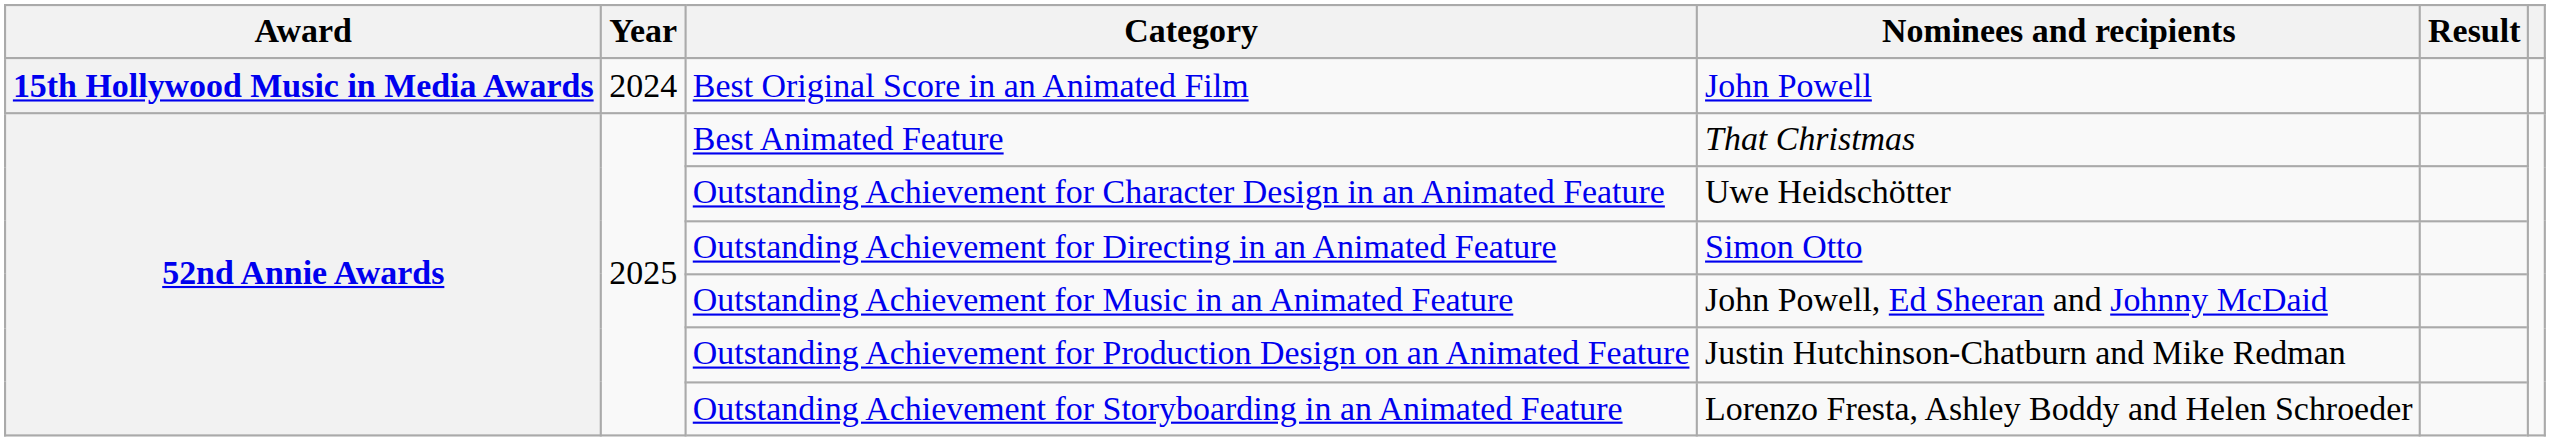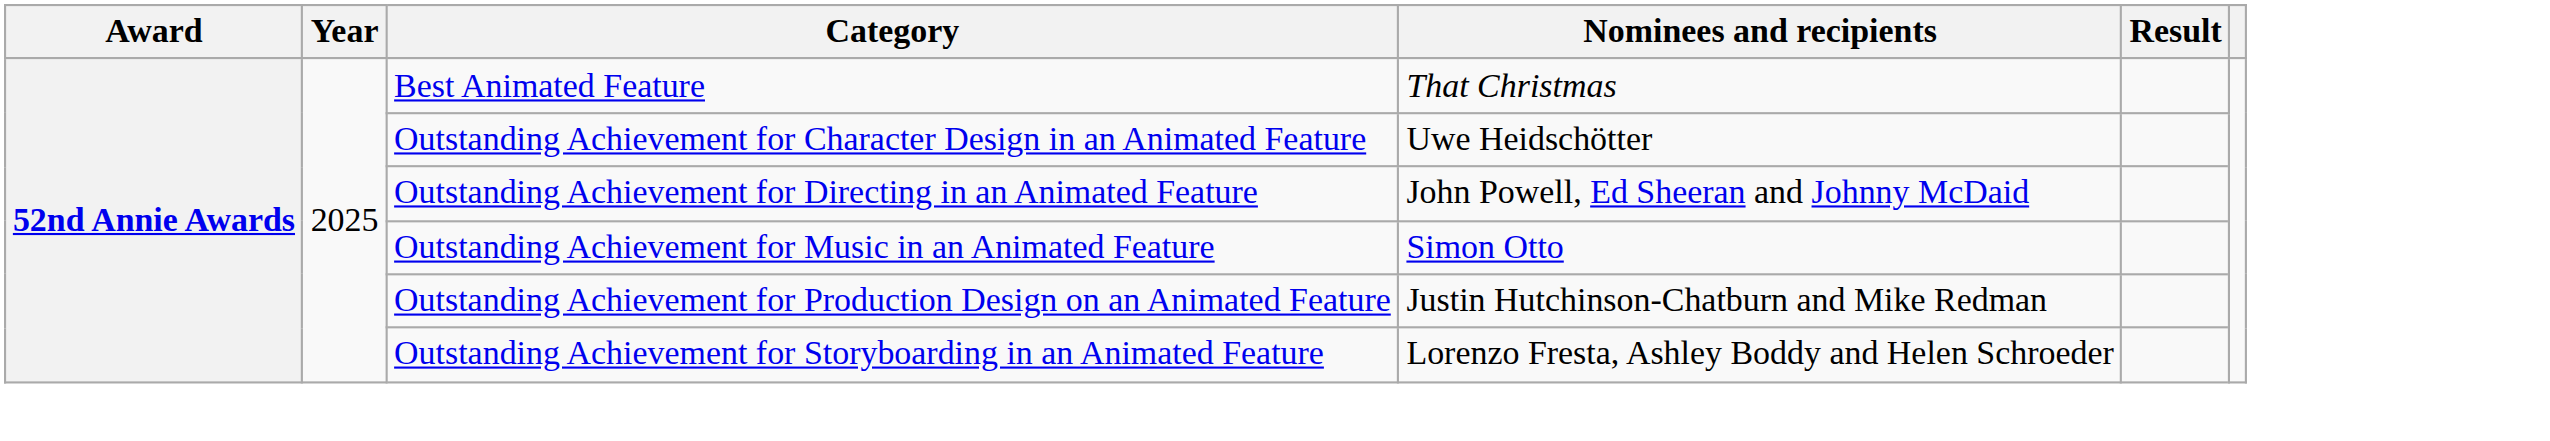 <table class="wikitable">
 <tr>
 <th scope="col">Award</th>
 <th scope="col">Year</th>
 <th scope="col">Category</th>
 <th scope="col">Nominees and recipients</th>
 <th scope="col">Result</th>
 <th scope="col"></th>
-</tr>
-<tr>
-<th scope="row"><a href='#'>15th Hollywood Music in Media Awards</a></th>
-<td>2024</td>
-<td><a href='#'>Best Original Score in an Animated Film</a></td>
-<td><a href='#'>John Powell</a></td>
-<td></td>
-<td></td>
 </tr>
 <tr>
 <th scope="row" rowspan="6"><a href='#'>52nd Annie Awards</a></th>
 <td rowspan="6">2025</td>
 <td><a href='#'>Best Animated Feature</a></td>
 <td><em>That Christmas</em></td>
 <td></td>
 <td style="text-align:center;" rowspan="6"></td>
 </tr>
 <tr>
 <td><a href='#'>Outstanding Achievement for Character Design in an Animated Feature</a></td>
 <td>Uwe Heidschötter</td>
 <td></td>
 </tr>
 <tr>
 <td><a href='#'>Outstanding Achievement for Directing in an Animated Feature</a></td>
-<td><a href='#'>Simon Otto</a></td>
+<td>John Powell, <a href='#'>Ed Sheeran</a> and <a href='#'>Johnny McDaid</a></td>
 <td></td>
 </tr>
 <tr>
 <td><a href='#'>Outstanding Achievement for Music in an Animated Feature</a></td>
-<td>John Powell, <a href='#'>Ed Sheeran</a> and <a href='#'>Johnny McDaid</a></td>
+<td><a href='#'>Simon Otto</a></td>
 <td></td>
 </tr>
 <tr>
 <td><a href='#'>Outstanding Achievement for Production Design on an Animated Feature</a></td>
 <td>Justin Hutchinson-Chatburn and Mike Redman</td>
 <td></td>
 </tr>
 <tr>
 <td><a href='#'>Outstanding Achievement for Storyboarding in an Animated Feature</a></td>
 <td>Lorenzo Fresta, Ashley Boddy and Helen Schroeder</td>
 <td></td>
 </tr>
 </table>
